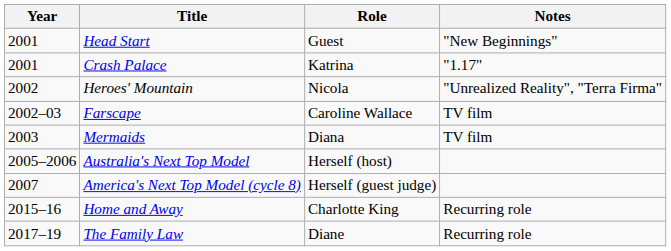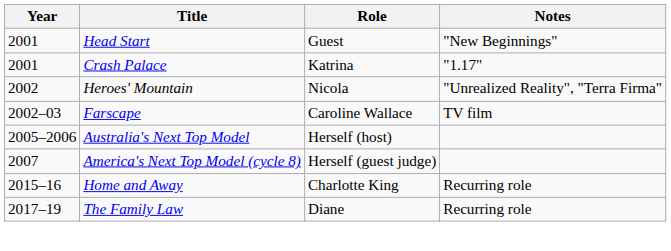 <table class="wikitable sortable">
 <tr>
 <th>Year</th>
 <th>Title</th>
 <th>Role</th>
 <th class="unsortable">Notes</th>
 </tr>
 <tr>
 <td>2001</td>
 <td><em><a href='#'>Head Start</a></em></td>
 <td>Guest</td>
 <td>"New Beginnings"</td>
 </tr>
 <tr>
 <td>2001</td>
 <td><em><a href='#'>Crash Palace</a></em></td>
 <td>Katrina</td>
 <td>"1.17"</td>
 </tr>
 <tr>
 <td>2002</td>
 <td><em>Heroes' Mountain</em></td>
 <td>Nicola</td>
 <td>"Unrealized Reality", "Terra Firma"</td>
 </tr>
 <tr>
 <td>2002–03</td>
 <td><em><a href='#'>Farscape</a></em></td>
 <td>Caroline Wallace</td>
 <td>TV film</td>
 </tr>
 <tr>
-<td>2003</td>
-<td><em><a href='#'>Mermaids</a></em></td>
-<td>Diana</td>
-<td>TV film</td>
-</tr>
-<tr>
 <td>2005–2006</td>
 <td><em><a href='#'>Australia's Next Top Model</a></em></td>
 <td>Herself (host)</td>
 <td></td>
 </tr>
 <tr>
 <td>2007</td>
 <td><em><a href='#'>America's Next Top Model (cycle 8)</a></em></td>
 <td>Herself (guest judge)</td>
 <td></td>
 </tr>
 <tr>
 <td>2015–16</td>
 <td><em><a href='#'>Home and Away</a></em></td>
 <td>Charlotte King</td>
 <td>Recurring role</td>
 </tr>
 <tr>
 <td>2017–19</td>
 <td><em><a href='#'>The Family Law</a></em></td>
 <td>Diane</td>
 <td>Recurring role</td>
 </tr>
 </table>
